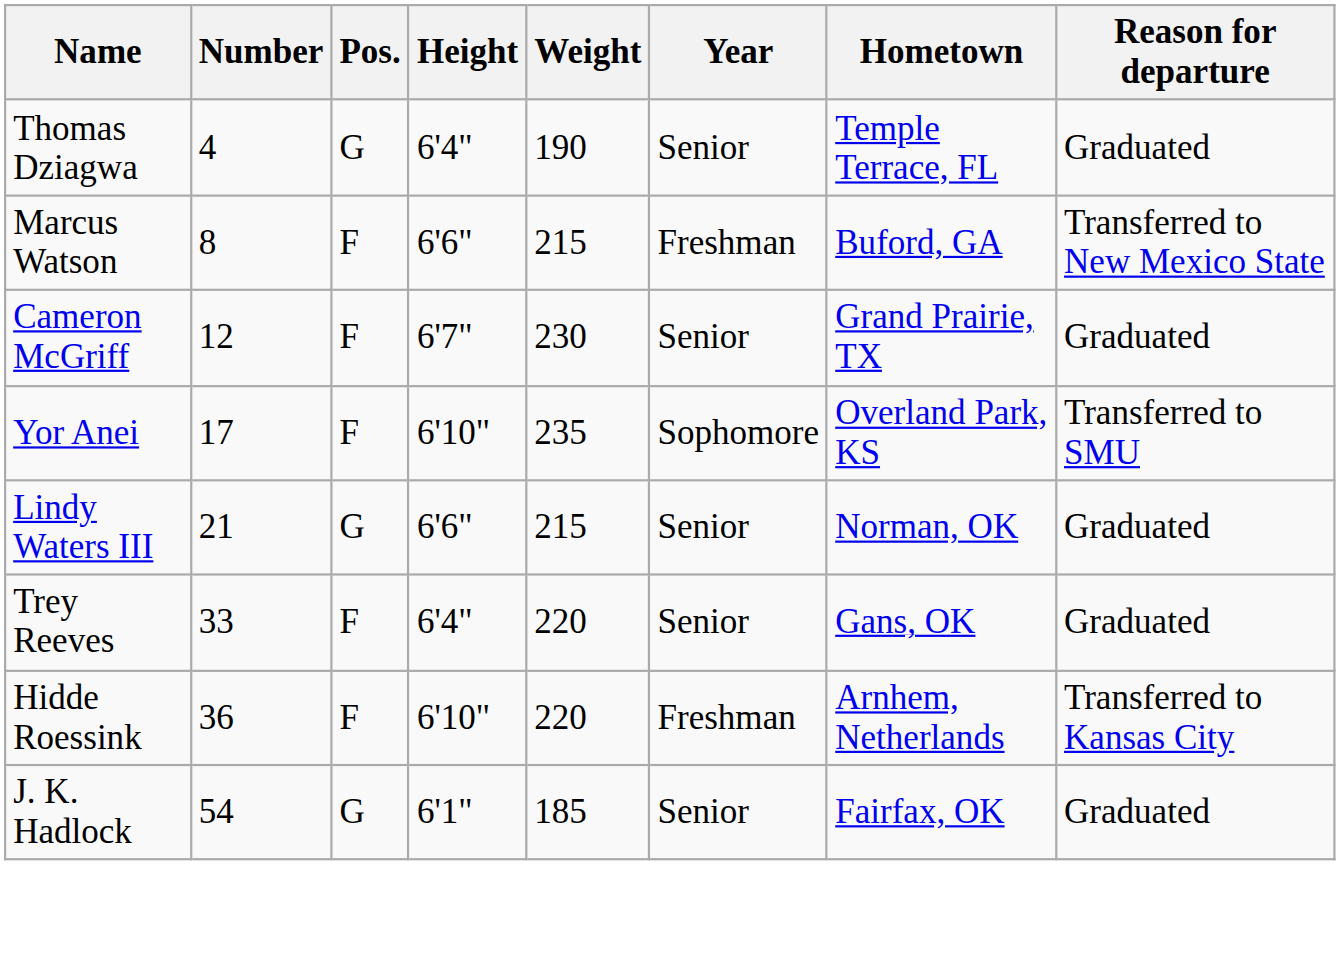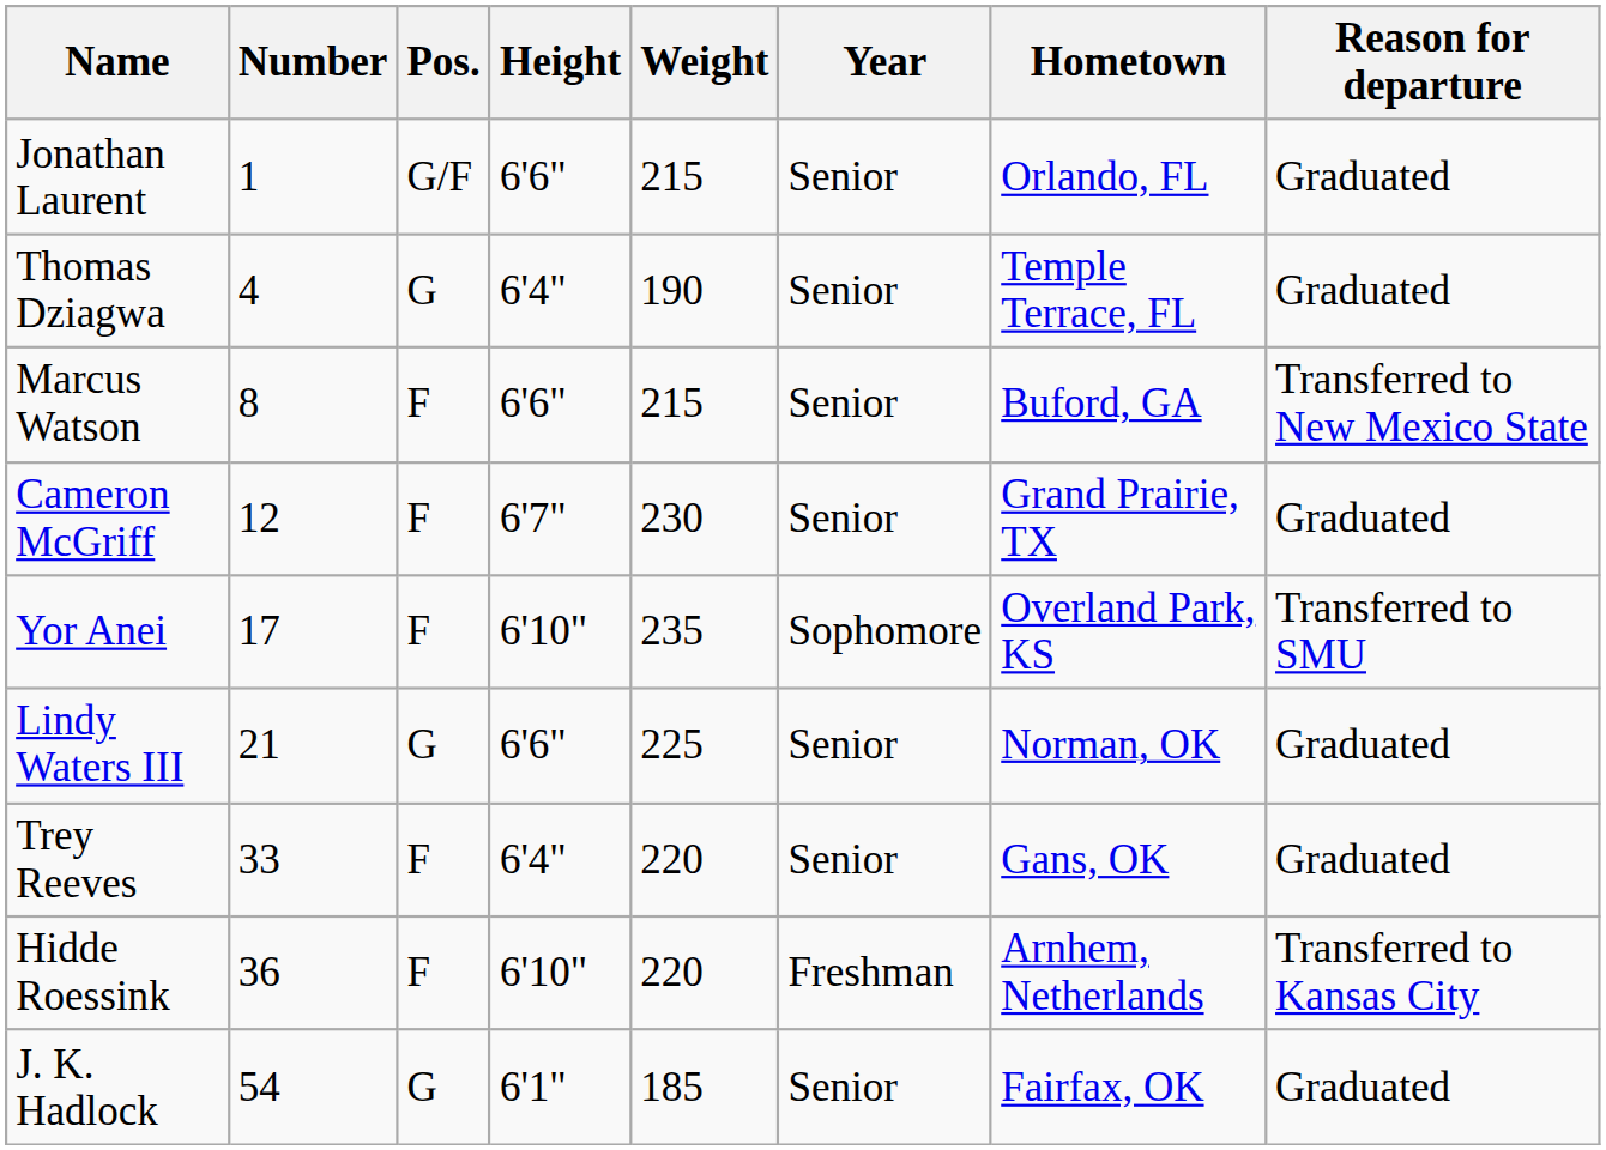 <table class="wikitable sortable" border="1">
 <tr>
 <th>Name</th>
 <th>Number</th>
 <th>Pos.</th>
 <th>Height</th>
 <th>Weight</th>
 <th>Year</th>
 <th>Hometown</th>
 <th class="unsortable">Reason for departure</th>
+</tr>
+<tr>
+<td>Jonathan Laurent</td>
+<td>1</td>
+<td>G/F</td>
+<td>6'6"</td>
+<td>215</td>
+<td>Senior</td>
+<td><a href='#'>Orlando, FL</a></td>
+<td>Graduated</td>
 </tr>
 <tr>
 <td>Thomas Dziagwa</td>
 <td>4</td>
 <td>G</td>
 <td>6'4"</td>
 <td>190</td>
 <td>Senior</td>
 <td><a href='#'>Temple Terrace, FL</a></td>
 <td>Graduated</td>
 </tr>
 <tr>
 <td>Marcus Watson</td>
 <td>8</td>
 <td>F</td>
 <td>6'6"</td>
 <td>215</td>
-<td>Freshman</td>
+<td>Senior</td>
 <td><a href='#'>Buford, GA</a></td>
 <td>Transferred to <a href='#'>New Mexico State</a></td>
 </tr>
 <tr>
 <td><a href='#'>Cameron McGriff</a></td>
 <td>12</td>
 <td>F</td>
 <td>6'7"</td>
 <td>230</td>
 <td>Senior</td>
 <td><a href='#'>Grand Prairie, TX</a></td>
 <td>Graduated</td>
 </tr>
 <tr>
 <td><a href='#'>Yor Anei</a></td>
 <td>17</td>
 <td>F</td>
 <td>6'10"</td>
 <td>235</td>
 <td>Sophomore</td>
 <td><a href='#'>Overland Park, KS</a></td>
 <td>Transferred to <a href='#'>SMU</a></td>
 </tr>
 <tr>
 <td><a href='#'>Lindy Waters III</a></td>
 <td>21</td>
 <td>G</td>
 <td>6'6"</td>
-<td>215</td>
+<td>225</td>
 <td>Senior</td>
 <td><a href='#'>Norman, OK</a></td>
 <td>Graduated</td>
 </tr>
 <tr>
 <td>Trey Reeves</td>
 <td>33</td>
 <td>F</td>
 <td>6'4"</td>
 <td>220</td>
 <td>Senior</td>
 <td><a href='#'>Gans, OK</a></td>
 <td>Graduated</td>
 </tr>
 <tr>
 <td>Hidde Roessink</td>
 <td>36</td>
 <td>F</td>
 <td>6'10"</td>
 <td>220</td>
 <td>Freshman</td>
 <td><a href='#'>Arnhem, Netherlands</a></td>
 <td>Transferred to <a href='#'>Kansas City</a></td>
 </tr>
 <tr>
 <td>J. K. Hadlock</td>
 <td>54</td>
 <td>G</td>
 <td>6'1"</td>
 <td>185</td>
 <td>Senior</td>
 <td><a href='#'>Fairfax, OK</a></td>
 <td>Graduated</td>
 </tr>
 </table>
